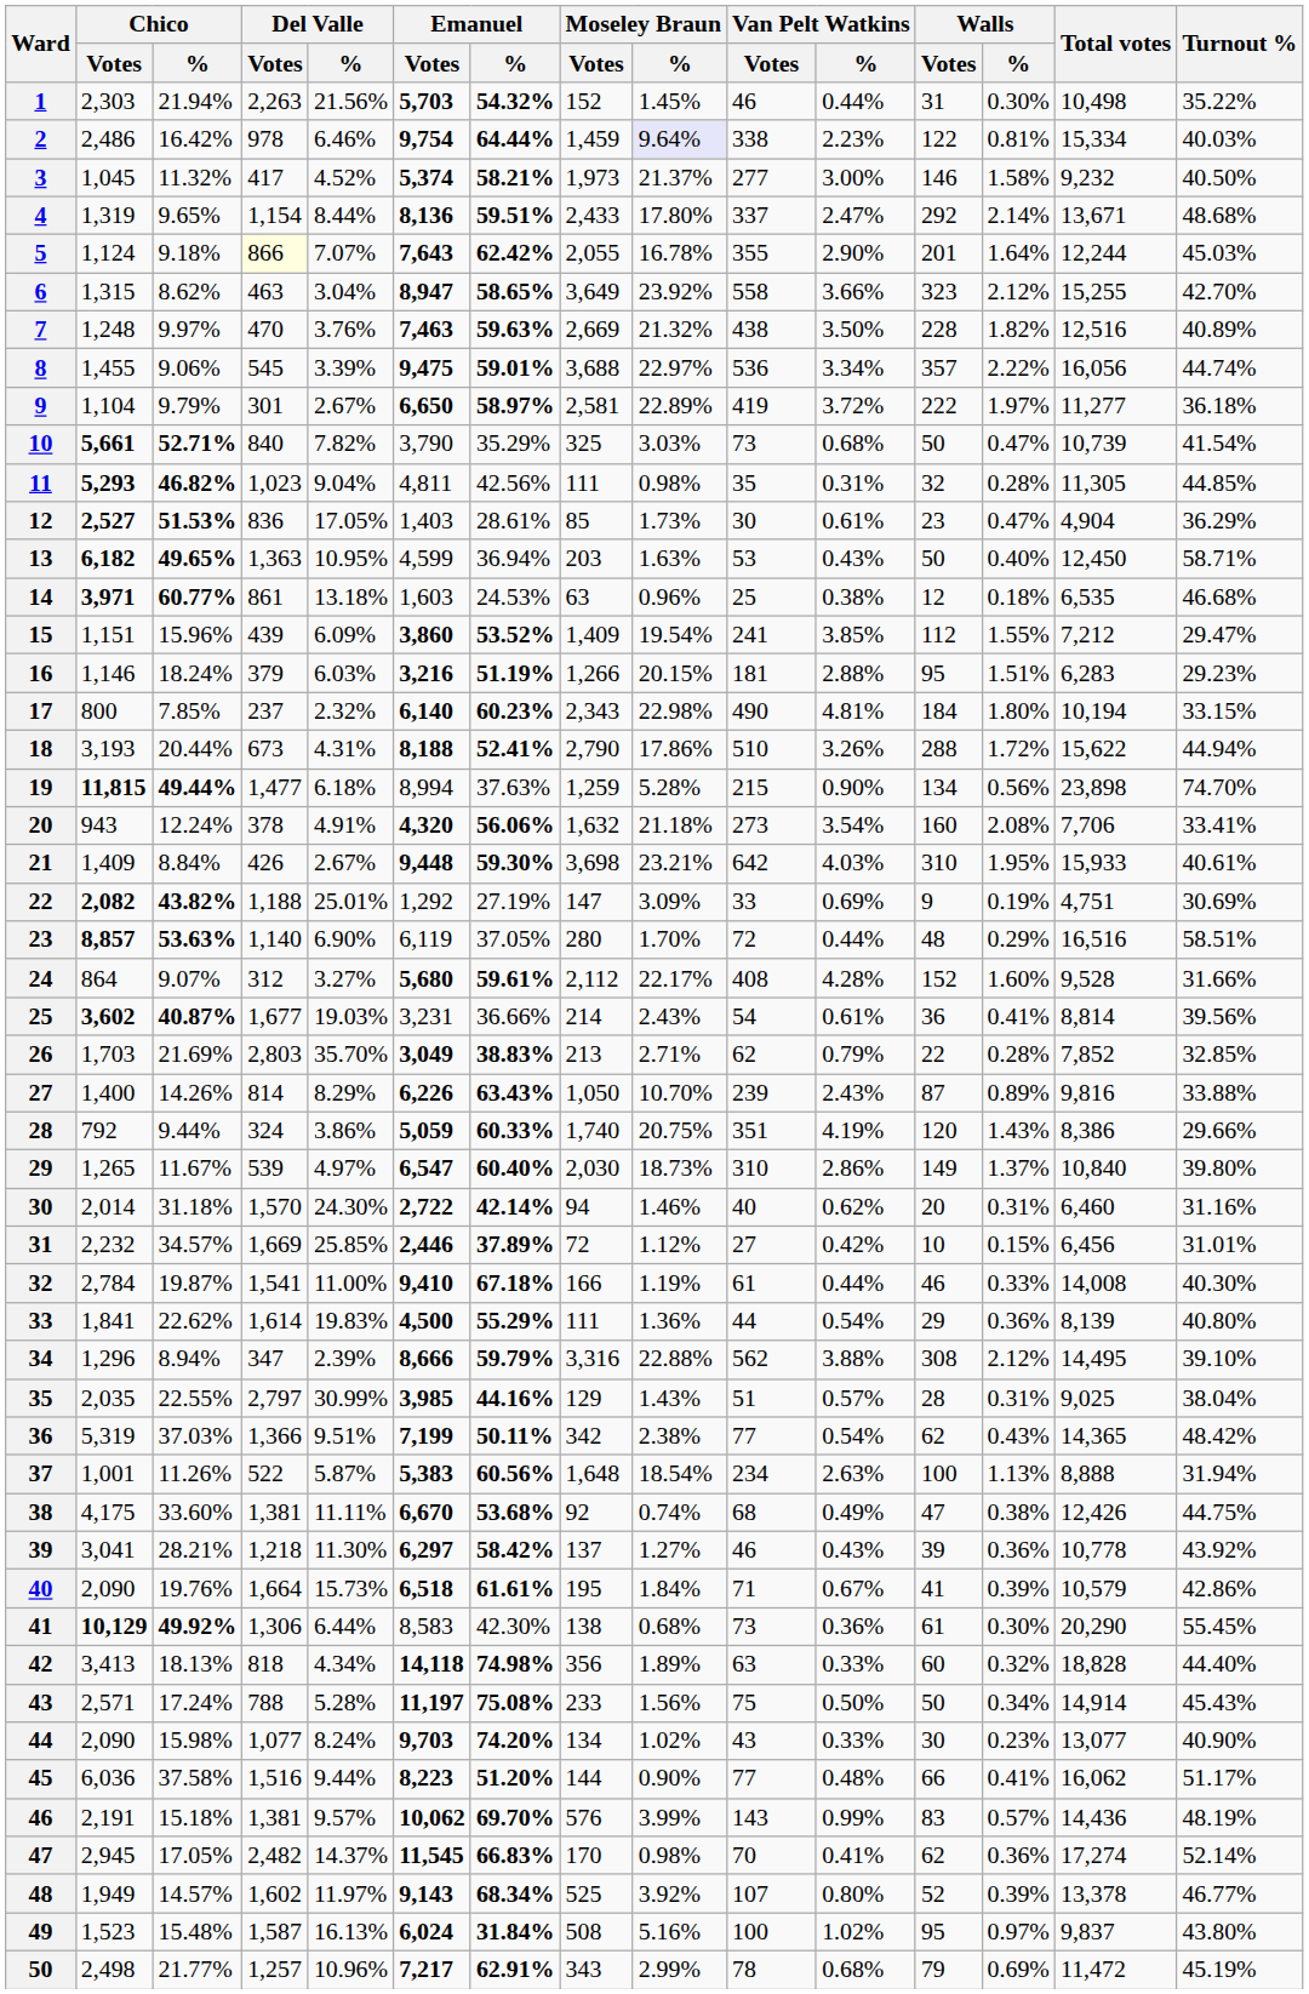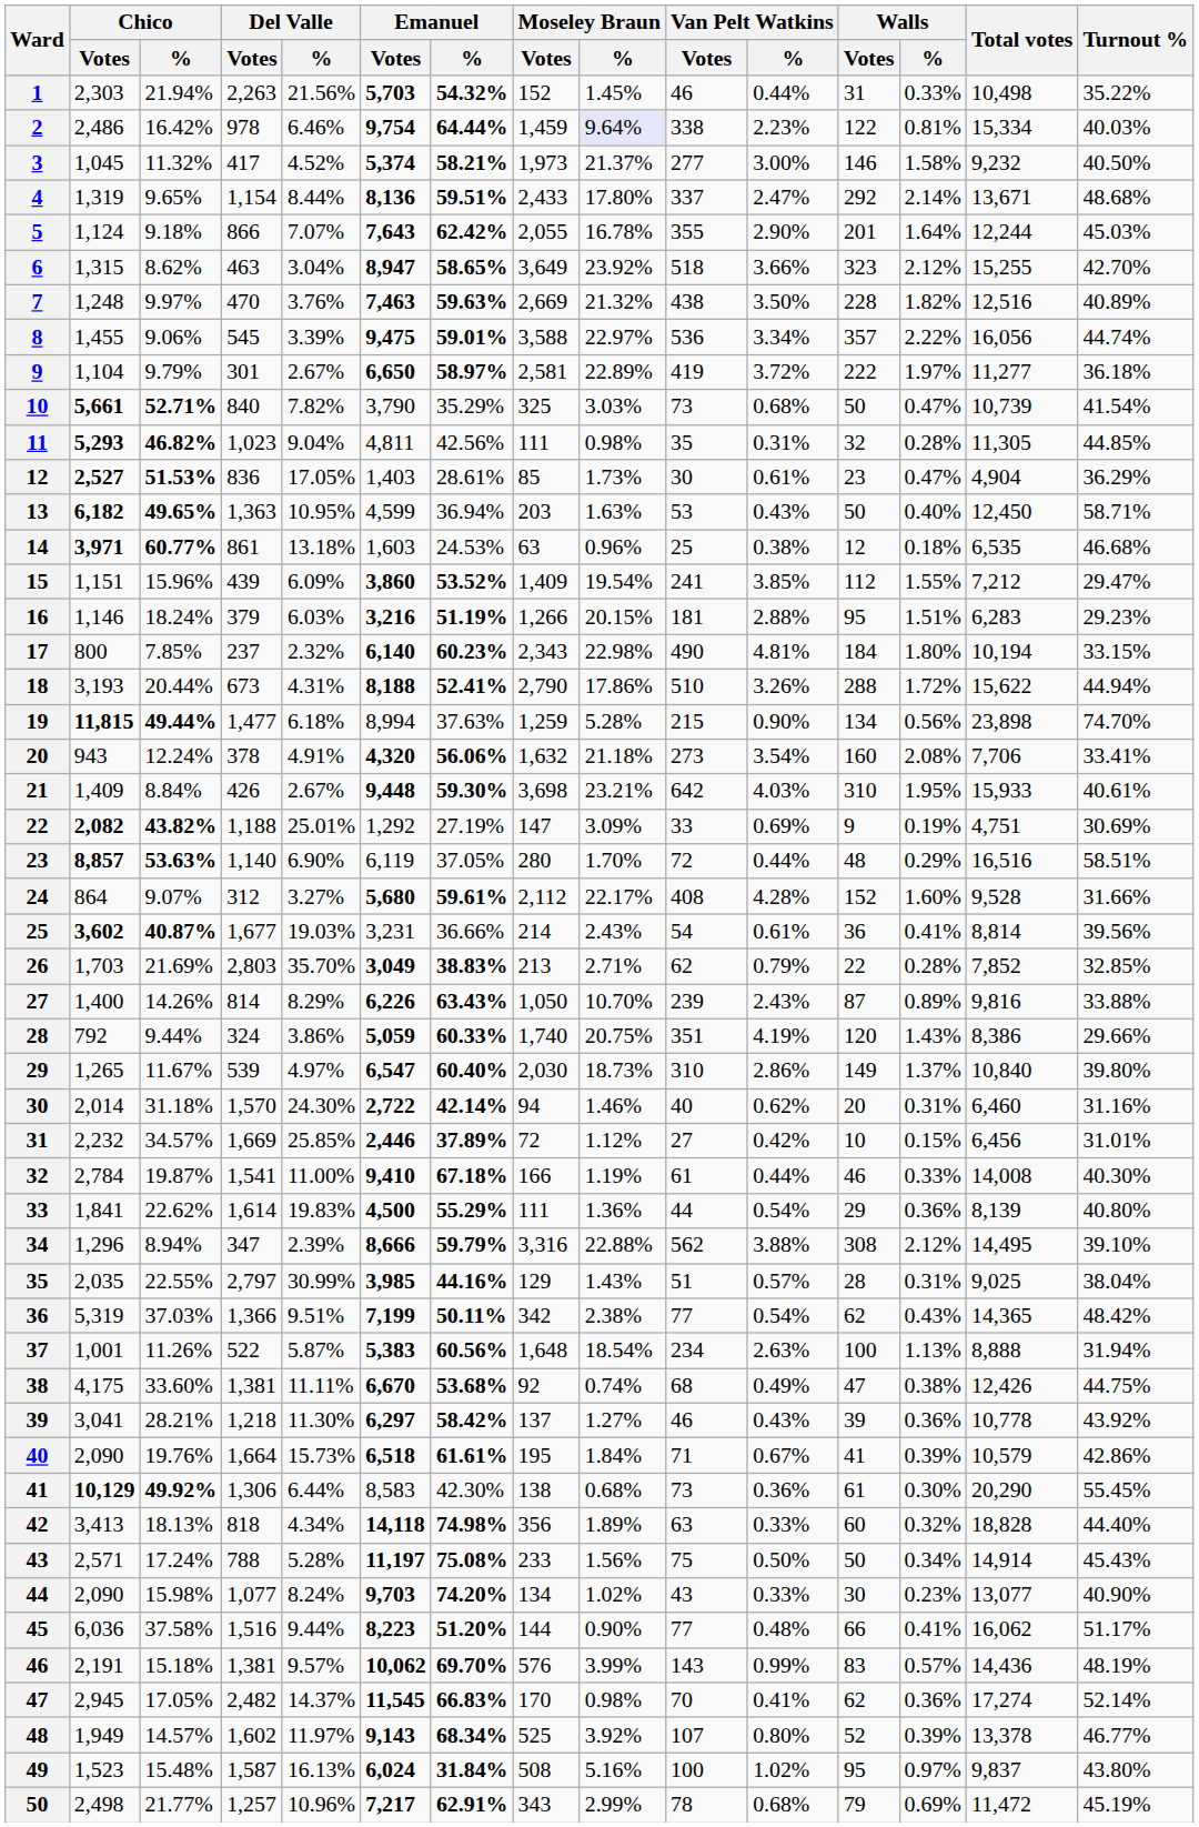 <table class="wikitable collapsible collapsed sortable">
 <tr>
 <th rowspan=2>Ward </th>
 <th colspan=2>Chico</th>
 <th colspan=2>Del Valle</th>
 <th colspan=2>Emanuel</th>
 <th colspan=2>Moseley Braun</th>
 <th colspan=2>Van Pelt Watkins</th>
 <th colspan=2>Walls</th>
 <th rowspan=2>Total votes</th>
 <th rowspan=2>Turnout %</th>
 </tr>
 <tr>
 <th>Votes</th>
 <th>%</th>
 <th>Votes</th>
 <th>%</th>
 <th>Votes</th>
 <th>%</th>
 <th>Votes</th>
 <th>%</th>
 <th>Votes</th>
 <th>%</th>
 <th>Votes</th>
 <th>%</th>
 </tr>
 <tr>
 <th><a href='#'>1</a></th>
 <td>2,303</td>
 <td>21.94%</td>
 <td>2,263</td>
 <td>21.56%</td>
 <td><strong>5,703</strong></td>
 <td><strong>54.32%</strong></td>
 <td>152</td>
 <td>1.45%</td>
 <td>46</td>
 <td>0.44%</td>
 <td>31</td>
-<td>0.30%</td>
+<td>0.33%</td>
 <td>10,498</td>
 <td>35.22%</td>
 </tr>
 <tr>
 <th><a href='#'>2</a></th>
 <td>2,486</td>
 <td>16.42%</td>
 <td>978</td>
 <td>6.46%</td>
 <td><strong>9,754</strong></td>
 <td><strong>64.44%</strong></td>
 <td>1,459</td>
 <td style="background: lavender;">9.64%</td>
 <td>338</td>
 <td>2.23%</td>
 <td>122</td>
 <td>0.81%</td>
 <td>15,334</td>
 <td>40.03%</td>
 </tr>
 <tr>
 <th><a href='#'>3</a></th>
 <td>1,045</td>
 <td>11.32%</td>
 <td>417</td>
 <td>4.52%</td>
 <td><strong>5,374</strong></td>
 <td><strong>58.21%</strong></td>
 <td>1,973</td>
 <td>21.37%</td>
 <td>277</td>
 <td>3.00%</td>
 <td>146</td>
 <td>1.58%</td>
 <td>9,232</td>
 <td>40.50%</td>
 </tr>
 <tr>
 <th><a href='#'>4</a></th>
 <td>1,319</td>
 <td>9.65%</td>
 <td>1,154</td>
 <td>8.44%</td>
 <td><strong>8,136</strong></td>
 <td><strong>59.51%</strong></td>
 <td>2,433</td>
 <td>17.80%</td>
 <td>337</td>
 <td>2.47%</td>
 <td>292</td>
 <td>2.14%</td>
 <td>13,671</td>
 <td>48.68%</td>
 </tr>
 <tr>
 <th><a href='#'>5</a></th>
 <td>1,124</td>
 <td>9.18%</td>
-<td style="background: lightyellow;">866</td>
+<td>866</td>
 <td>7.07%</td>
 <td><strong>7,643</strong></td>
 <td><strong>62.42%</strong></td>
 <td>2,055</td>
 <td>16.78%</td>
 <td>355</td>
 <td>2.90%</td>
 <td>201</td>
 <td>1.64%</td>
 <td>12,244</td>
 <td>45.03%</td>
 </tr>
 <tr>
 <th><a href='#'>6</a></th>
 <td>1,315</td>
 <td>8.62%</td>
 <td>463</td>
 <td>3.04%</td>
 <td><strong>8,947</strong></td>
 <td><strong>58.65%</strong></td>
 <td>3,649</td>
 <td>23.92%</td>
-<td>558</td>
+<td>518</td>
 <td>3.66%</td>
 <td>323</td>
 <td>2.12%</td>
 <td>15,255</td>
 <td>42.70%</td>
 </tr>
 <tr>
 <th><a href='#'>7</a></th>
 <td>1,248</td>
 <td>9.97%</td>
 <td>470</td>
 <td>3.76%</td>
 <td><strong>7,463</strong></td>
 <td><strong>59.63%</strong></td>
 <td>2,669</td>
 <td>21.32%</td>
 <td>438</td>
 <td>3.50%</td>
 <td>228</td>
 <td>1.82%</td>
 <td>12,516</td>
 <td>40.89%</td>
 </tr>
 <tr>
 <th><a href='#'>8</a></th>
 <td>1,455</td>
 <td>9.06%</td>
 <td>545</td>
 <td>3.39%</td>
 <td><strong>9,475</strong></td>
 <td><strong>59.01%</strong></td>
-<td>3,688</td>
+<td>3,588</td>
 <td>22.97%</td>
 <td>536</td>
 <td>3.34%</td>
 <td>357</td>
 <td>2.22%</td>
 <td>16,056</td>
 <td>44.74%</td>
 </tr>
 <tr>
 <th><a href='#'>9</a></th>
 <td>1,104</td>
 <td>9.79%</td>
 <td>301</td>
 <td>2.67%</td>
 <td><strong>6,650</strong></td>
 <td><strong>58.97%</strong></td>
 <td>2,581</td>
 <td>22.89%</td>
 <td>419</td>
 <td>3.72%</td>
 <td>222</td>
 <td>1.97%</td>
 <td>11,277</td>
 <td>36.18%</td>
 </tr>
 <tr>
 <th><a href='#'>10</a></th>
 <td><strong>5,661</strong></td>
 <td><strong>52.71%</strong></td>
 <td>840</td>
 <td>7.82%</td>
 <td>3,790</td>
 <td>35.29%</td>
 <td>325</td>
 <td>3.03%</td>
 <td>73</td>
 <td>0.68%</td>
 <td>50</td>
 <td>0.47%</td>
 <td>10,739</td>
 <td>41.54%</td>
 </tr>
 <tr>
 <th><a href='#'>11</a></th>
 <td><strong>5,293</strong></td>
 <td><strong>46.82%</strong></td>
 <td>1,023</td>
 <td>9.04%</td>
 <td>4,811</td>
 <td>42.56%</td>
 <td>111</td>
 <td>0.98%</td>
 <td>35</td>
 <td>0.31%</td>
 <td>32</td>
 <td>0.28%</td>
 <td>11,305</td>
 <td>44.85%</td>
 </tr>
 <tr>
 <th>12</th>
 <td><strong>2,527</strong></td>
 <td><strong>51.53%</strong></td>
 <td>836</td>
 <td>17.05%</td>
 <td>1,403</td>
 <td>28.61%</td>
 <td>85</td>
 <td>1.73%</td>
 <td>30</td>
 <td>0.61%</td>
 <td>23</td>
 <td>0.47%</td>
 <td>4,904</td>
 <td>36.29%</td>
 </tr>
 <tr>
 <th>13</th>
 <td><strong>6,182</strong></td>
 <td><strong>49.65%</strong></td>
 <td>1,363</td>
 <td>10.95%</td>
 <td>4,599</td>
 <td>36.94%</td>
 <td>203</td>
 <td>1.63%</td>
 <td>53</td>
 <td>0.43%</td>
 <td>50</td>
 <td>0.40%</td>
 <td>12,450</td>
 <td>58.71%</td>
 </tr>
 <tr>
 <th>14</th>
 <td><strong>3,971</strong></td>
 <td><strong>60.77%</strong></td>
 <td>861</td>
 <td>13.18%</td>
 <td>1,603</td>
 <td>24.53%</td>
 <td>63</td>
 <td>0.96%</td>
 <td>25</td>
 <td>0.38%</td>
 <td>12</td>
 <td>0.18%</td>
 <td>6,535</td>
 <td>46.68%</td>
 </tr>
 <tr>
 <th>15</th>
 <td>1,151</td>
 <td>15.96%</td>
 <td>439</td>
 <td>6.09%</td>
 <td><strong>3,860</strong></td>
 <td><strong>53.52%</strong></td>
 <td>1,409</td>
 <td>19.54%</td>
 <td>241</td>
 <td>3.85%</td>
 <td>112</td>
 <td>1.55%</td>
 <td>7,212</td>
 <td>29.47%</td>
 </tr>
 <tr>
 <th>16</th>
 <td>1,146</td>
 <td>18.24%</td>
 <td>379</td>
 <td>6.03%</td>
 <td><strong>3,216</strong></td>
 <td><strong>51.19%</strong></td>
 <td>1,266</td>
 <td>20.15%</td>
 <td>181</td>
 <td>2.88%</td>
 <td>95</td>
 <td>1.51%</td>
 <td>6,283</td>
 <td>29.23%</td>
 </tr>
 <tr>
 <th>17</th>
 <td>800</td>
 <td>7.85%</td>
 <td>237</td>
 <td>2.32%</td>
 <td><strong>6,140</strong></td>
 <td><strong>60.23%</strong></td>
 <td>2,343</td>
 <td>22.98%</td>
 <td>490</td>
 <td>4.81%</td>
 <td>184</td>
 <td>1.80%</td>
 <td>10,194</td>
 <td>33.15%</td>
 </tr>
 <tr>
 <th>18</th>
 <td>3,193</td>
 <td>20.44%</td>
 <td>673</td>
 <td>4.31%</td>
 <td><strong>8,188</strong></td>
 <td><strong>52.41%</strong></td>
 <td>2,790</td>
 <td>17.86%</td>
 <td>510</td>
 <td>3.26%</td>
 <td>288</td>
 <td>1.72%</td>
 <td>15,622</td>
 <td>44.94%</td>
 </tr>
 <tr>
 <th>19</th>
 <td><strong>11,815</strong></td>
 <td><strong>49.44%</strong></td>
 <td>1,477</td>
 <td>6.18%</td>
 <td>8,994</td>
 <td>37.63%</td>
 <td>1,259</td>
 <td>5.28%</td>
 <td>215</td>
 <td>0.90%</td>
 <td>134</td>
 <td>0.56%</td>
 <td>23,898</td>
 <td>74.70%</td>
 </tr>
 <tr>
 <th>20</th>
 <td>943</td>
 <td>12.24%</td>
 <td>378</td>
 <td>4.91%</td>
 <td><strong>4,320</strong></td>
 <td><strong>56.06%</strong></td>
 <td>1,632</td>
 <td>21.18%</td>
 <td>273</td>
 <td>3.54%</td>
 <td>160</td>
 <td>2.08%</td>
 <td>7,706</td>
 <td>33.41%</td>
 </tr>
 <tr>
 <th>21</th>
 <td>1,409</td>
 <td>8.84%</td>
 <td>426</td>
 <td>2.67%</td>
 <td><strong>9,448</strong></td>
 <td><strong>59.30%</strong></td>
 <td>3,698</td>
 <td>23.21%</td>
 <td>642</td>
 <td>4.03%</td>
 <td>310</td>
 <td>1.95%</td>
 <td>15,933</td>
 <td>40.61%</td>
 </tr>
 <tr>
 <th>22</th>
 <td><strong>2,082</strong></td>
 <td><strong>43.82%</strong></td>
 <td>1,188</td>
 <td>25.01%</td>
 <td>1,292</td>
 <td>27.19%</td>
 <td>147</td>
 <td>3.09%</td>
 <td>33</td>
 <td>0.69%</td>
 <td>9</td>
 <td>0.19%</td>
 <td>4,751</td>
 <td>30.69%</td>
 </tr>
 <tr>
 <th>23</th>
 <td><strong>8,857</strong></td>
 <td><strong>53.63%</strong></td>
 <td>1,140</td>
 <td>6.90%</td>
 <td>6,119</td>
 <td>37.05%</td>
 <td>280</td>
 <td>1.70%</td>
 <td>72</td>
 <td>0.44%</td>
 <td>48</td>
 <td>0.29%</td>
 <td>16,516</td>
 <td>58.51%</td>
 </tr>
 <tr>
 <th>24</th>
 <td>864</td>
 <td>9.07%</td>
 <td>312</td>
 <td>3.27%</td>
 <td><strong>5,680</strong></td>
 <td><strong>59.61%</strong></td>
 <td>2,112</td>
 <td>22.17%</td>
 <td>408</td>
 <td>4.28%</td>
 <td>152</td>
 <td>1.60%</td>
 <td>9,528</td>
 <td>31.66%</td>
 </tr>
 <tr>
 <th>25</th>
 <td><strong>3,602</strong></td>
 <td><strong>40.87%</strong></td>
 <td>1,677</td>
 <td>19.03%</td>
 <td>3,231</td>
 <td>36.66%</td>
 <td>214</td>
 <td>2.43%</td>
 <td>54</td>
 <td>0.61%</td>
 <td>36</td>
 <td>0.41%</td>
 <td>8,814</td>
 <td>39.56%</td>
 </tr>
 <tr>
 <th>26</th>
 <td>1,703</td>
 <td>21.69%</td>
 <td>2,803</td>
 <td>35.70%</td>
 <td><strong>3,049</strong></td>
 <td><strong>38.83%</strong></td>
 <td>213</td>
 <td>2.71%</td>
 <td>62</td>
 <td>0.79%</td>
 <td>22</td>
 <td>0.28%</td>
 <td>7,852</td>
 <td>32.85%</td>
 </tr>
 <tr>
 <th>27</th>
 <td>1,400</td>
 <td>14.26%</td>
 <td>814</td>
 <td>8.29%</td>
 <td><strong>6,226</strong></td>
 <td><strong>63.43%</strong></td>
 <td>1,050</td>
 <td>10.70%</td>
 <td>239</td>
 <td>2.43%</td>
 <td>87</td>
 <td>0.89%</td>
 <td>9,816</td>
 <td>33.88%</td>
 </tr>
 <tr>
 <th>28</th>
 <td>792</td>
 <td>9.44%</td>
 <td>324</td>
 <td>3.86%</td>
 <td><strong>5,059</strong></td>
 <td><strong>60.33%</strong></td>
 <td>1,740</td>
 <td>20.75%</td>
 <td>351</td>
 <td>4.19%</td>
 <td>120</td>
 <td>1.43%</td>
 <td>8,386</td>
 <td>29.66%</td>
 </tr>
 <tr>
 <th>29</th>
 <td>1,265</td>
 <td>11.67%</td>
 <td>539</td>
 <td>4.97%</td>
 <td><strong>6,547</strong></td>
 <td><strong>60.40%</strong></td>
 <td>2,030</td>
 <td>18.73%</td>
 <td>310</td>
 <td>2.86%</td>
 <td>149</td>
 <td>1.37%</td>
 <td>10,840</td>
 <td>39.80%</td>
 </tr>
 <tr>
 <th>30</th>
 <td>2,014</td>
 <td>31.18%</td>
 <td>1,570</td>
 <td>24.30%</td>
 <td><strong>2,722</strong></td>
 <td><strong>42.14%</strong></td>
 <td>94</td>
 <td>1.46%</td>
 <td>40</td>
 <td>0.62%</td>
 <td>20</td>
 <td>0.31%</td>
 <td>6,460</td>
 <td>31.16%</td>
 </tr>
 <tr>
 <th>31</th>
 <td>2,232</td>
 <td>34.57%</td>
 <td>1,669</td>
 <td>25.85%</td>
 <td><strong>2,446</strong></td>
 <td><strong>37.89%</strong></td>
 <td>72</td>
 <td>1.12%</td>
 <td>27</td>
 <td>0.42%</td>
 <td>10</td>
 <td>0.15%</td>
 <td>6,456</td>
 <td>31.01%</td>
 </tr>
 <tr>
 <th>32</th>
 <td>2,784</td>
 <td>19.87%</td>
 <td>1,541</td>
 <td>11.00%</td>
 <td><strong>9,410</strong></td>
 <td><strong>67.18%</strong></td>
 <td>166</td>
 <td>1.19%</td>
 <td>61</td>
 <td>0.44%</td>
 <td>46</td>
 <td>0.33%</td>
 <td>14,008</td>
 <td>40.30%</td>
 </tr>
 <tr>
 <th>33</th>
 <td>1,841</td>
 <td>22.62%</td>
 <td>1,614</td>
 <td>19.83%</td>
 <td><strong>4,500</strong></td>
 <td><strong>55.29%</strong></td>
 <td>111</td>
 <td>1.36%</td>
 <td>44</td>
 <td>0.54%</td>
 <td>29</td>
 <td>0.36%</td>
 <td>8,139</td>
 <td>40.80%</td>
 </tr>
 <tr>
 <th>34</th>
 <td>1,296</td>
 <td>8.94%</td>
 <td>347</td>
 <td>2.39%</td>
 <td><strong>8,666</strong></td>
 <td><strong>59.79%</strong></td>
 <td>3,316</td>
 <td>22.88%</td>
 <td>562</td>
 <td>3.88%</td>
 <td>308</td>
 <td>2.12%</td>
 <td>14,495</td>
 <td>39.10%</td>
 </tr>
 <tr>
 <th>35</th>
 <td>2,035</td>
 <td>22.55%</td>
 <td>2,797</td>
 <td>30.99%</td>
 <td><strong>3,985</strong></td>
 <td><strong>44.16%</strong></td>
 <td>129</td>
 <td>1.43%</td>
 <td>51</td>
 <td>0.57%</td>
 <td>28</td>
 <td>0.31%</td>
 <td>9,025</td>
 <td>38.04%</td>
 </tr>
 <tr>
 <th>36</th>
 <td>5,319</td>
 <td>37.03%</td>
 <td>1,366</td>
 <td>9.51%</td>
 <td><strong>7,199</strong></td>
 <td><strong>50.11%</strong></td>
 <td>342</td>
 <td>2.38%</td>
 <td>77</td>
 <td>0.54%</td>
 <td>62</td>
 <td>0.43%</td>
 <td>14,365</td>
 <td>48.42%</td>
 </tr>
 <tr>
 <th>37</th>
 <td>1,001</td>
 <td>11.26%</td>
 <td>522</td>
 <td>5.87%</td>
 <td><strong>5,383</strong></td>
 <td><strong>60.56%</strong></td>
 <td>1,648</td>
 <td>18.54%</td>
 <td>234</td>
 <td>2.63%</td>
 <td>100</td>
 <td>1.13%</td>
 <td>8,888</td>
 <td>31.94%</td>
 </tr>
 <tr>
 <th>38</th>
 <td>4,175</td>
 <td>33.60%</td>
 <td>1,381</td>
 <td>11.11%</td>
 <td><strong>6,670</strong></td>
 <td><strong>53.68%</strong></td>
 <td>92</td>
 <td>0.74%</td>
 <td>68</td>
 <td>0.49%</td>
 <td>47</td>
 <td>0.38%</td>
 <td>12,426</td>
 <td>44.75%</td>
 </tr>
 <tr>
 <th>39</th>
 <td>3,041</td>
 <td>28.21%</td>
 <td>1,218</td>
 <td>11.30%</td>
 <td><strong>6,297</strong></td>
 <td><strong>58.42%</strong></td>
 <td>137</td>
 <td>1.27%</td>
 <td>46</td>
 <td>0.43%</td>
 <td>39</td>
 <td>0.36%</td>
 <td>10,778</td>
 <td>43.92%</td>
 </tr>
 <tr>
 <th><a href='#'>40</a></th>
 <td>2,090</td>
 <td>19.76%</td>
 <td>1,664</td>
 <td>15.73%</td>
 <td><strong>6,518</strong></td>
 <td><strong>61.61%</strong></td>
 <td>195</td>
 <td>1.84%</td>
 <td>71</td>
 <td>0.67%</td>
 <td>41</td>
 <td>0.39%</td>
 <td>10,579</td>
 <td>42.86%</td>
 </tr>
 <tr>
 <th>41</th>
 <td><strong>10,129</strong></td>
 <td><strong>49.92%</strong></td>
 <td>1,306</td>
 <td>6.44%</td>
 <td>8,583</td>
 <td>42.30%</td>
 <td>138</td>
 <td>0.68%</td>
 <td>73</td>
 <td>0.36%</td>
 <td>61</td>
 <td>0.30%</td>
 <td>20,290</td>
 <td>55.45%</td>
 </tr>
 <tr>
 <th>42</th>
 <td>3,413</td>
 <td>18.13%</td>
 <td>818</td>
 <td>4.34%</td>
 <td><strong>14,118</strong></td>
 <td><strong>74.98%</strong></td>
 <td>356</td>
 <td>1.89%</td>
 <td>63</td>
 <td>0.33%</td>
 <td>60</td>
 <td>0.32%</td>
 <td>18,828</td>
 <td>44.40%</td>
 </tr>
 <tr>
 <th>43</th>
 <td>2,571</td>
 <td>17.24%</td>
 <td>788</td>
 <td>5.28%</td>
 <td><strong>11,197</strong></td>
 <td><strong>75.08%</strong></td>
 <td>233</td>
 <td>1.56%</td>
 <td>75</td>
 <td>0.50%</td>
 <td>50</td>
 <td>0.34%</td>
 <td>14,914</td>
 <td>45.43%</td>
 </tr>
 <tr>
 <th>44</th>
 <td>2,090</td>
 <td>15.98%</td>
 <td>1,077</td>
 <td>8.24%</td>
 <td><strong>9,703</strong></td>
 <td><strong>74.20%</strong></td>
 <td>134</td>
 <td>1.02%</td>
 <td>43</td>
 <td>0.33%</td>
 <td>30</td>
 <td>0.23%</td>
 <td>13,077</td>
 <td>40.90%</td>
 </tr>
 <tr>
 <th>45</th>
 <td>6,036</td>
 <td>37.58%</td>
 <td>1,516</td>
 <td>9.44%</td>
 <td><strong>8,223</strong></td>
 <td><strong>51.20%</strong></td>
 <td>144</td>
 <td>0.90%</td>
 <td>77</td>
 <td>0.48%</td>
 <td>66</td>
 <td>0.41%</td>
 <td>16,062</td>
 <td>51.17%</td>
 </tr>
 <tr>
 <th>46</th>
 <td>2,191</td>
 <td>15.18%</td>
 <td>1,381</td>
 <td>9.57%</td>
 <td><strong>10,062</strong></td>
 <td><strong>69.70%</strong></td>
 <td>576</td>
 <td>3.99%</td>
 <td>143</td>
 <td>0.99%</td>
 <td>83</td>
 <td>0.57%</td>
 <td>14,436</td>
 <td>48.19%</td>
 </tr>
 <tr>
 <th>47</th>
 <td>2,945</td>
 <td>17.05%</td>
 <td>2,482</td>
 <td>14.37%</td>
 <td><strong>11,545</strong></td>
 <td><strong>66.83%</strong></td>
 <td>170</td>
 <td>0.98%</td>
 <td>70</td>
 <td>0.41%</td>
 <td>62</td>
 <td>0.36%</td>
 <td>17,274</td>
 <td>52.14%</td>
 </tr>
 <tr>
 <th>48</th>
 <td>1,949</td>
 <td>14.57%</td>
 <td>1,602</td>
 <td>11.97%</td>
 <td><strong>9,143</strong></td>
 <td><strong>68.34%</strong></td>
 <td>525</td>
 <td>3.92%</td>
 <td>107</td>
 <td>0.80%</td>
 <td>52</td>
 <td>0.39%</td>
 <td>13,378</td>
 <td>46.77%</td>
 </tr>
 <tr>
 <th>49</th>
 <td>1,523</td>
 <td>15.48%</td>
 <td>1,587</td>
 <td>16.13%</td>
 <td><strong>6,024</strong></td>
 <td><strong>31.84%</strong></td>
 <td>508</td>
 <td>5.16%</td>
 <td>100</td>
 <td>1.02%</td>
 <td>95</td>
 <td>0.97%</td>
 <td>9,837</td>
 <td>43.80%</td>
 </tr>
 <tr>
 <th>50</th>
 <td>2,498</td>
 <td>21.77%</td>
 <td>1,257</td>
 <td>10.96%</td>
 <td><strong>7,217</strong></td>
 <td><strong>62.91%</strong></td>
 <td>343</td>
 <td>2.99%</td>
 <td>78</td>
 <td>0.68%</td>
 <td>79</td>
 <td>0.69%</td>
 <td>11,472</td>
 <td>45.19%</td>
 </tr>
 </table>
